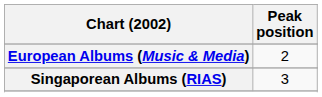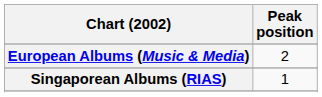 <table class="wikitable sortable plainrowheaders" style="text-align:center;">
 <tr>
 <th style="text-align:center;">Chart (2002)</th>
 <th style="text-align:center;">Peak<br>position</th>
 </tr>
 <tr>
 </tr>
 <tr>
 </tr>
 <tr>
 </tr>
 <tr>
 </tr>
 <tr>
 </tr>
 <tr>
 </tr>
 <tr>
 </tr>
 <tr>
 <th scope="row"><a href='#'>European Albums</a> (<em><a href='#'>Music & Media</a></em>)</th>
 <td>2</td>
 </tr>
 <tr>
 </tr>
 <tr>
 </tr>
 <tr>
 </tr>
 <tr>
 </tr>
 <tr>
 </tr>
 <tr>
 </tr>
 <tr>
 </tr>
 <tr>
 </tr>
 <tr>
 </tr>
 <tr>
 </tr>
 <tr>
 <th scope="row">Singaporean Albums (<a href='#'>RIAS</a>)</th>
-<td align="center">3</td>
+<td align="center">1</td>
 </tr>
 <tr>
 </tr>
 <tr>
 </tr>
 <tr>
 </tr>
 <tr>
 </tr>
 <tr>
 </tr>
 </table>
